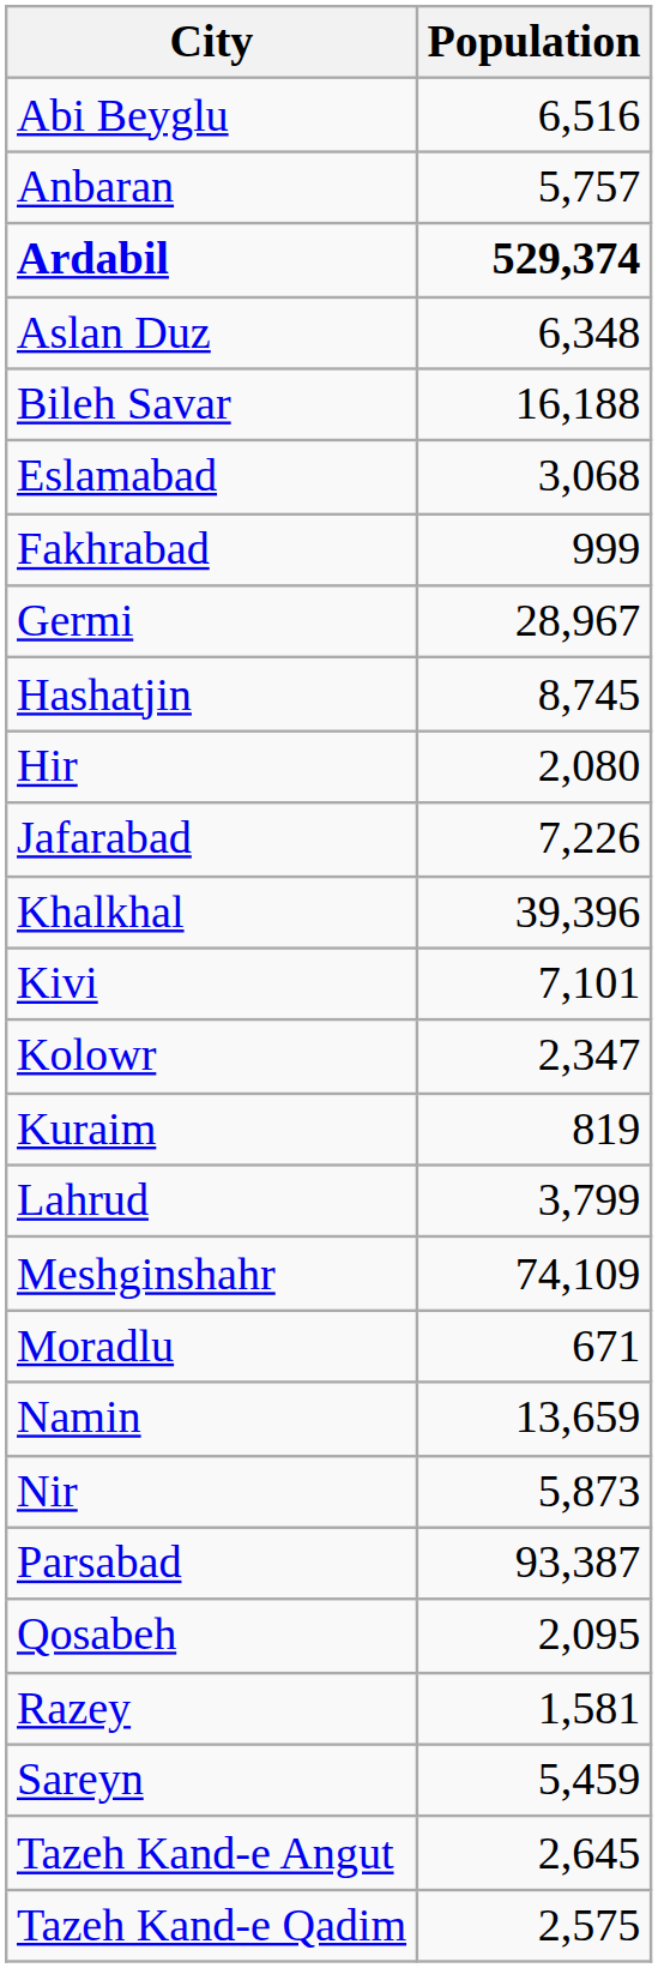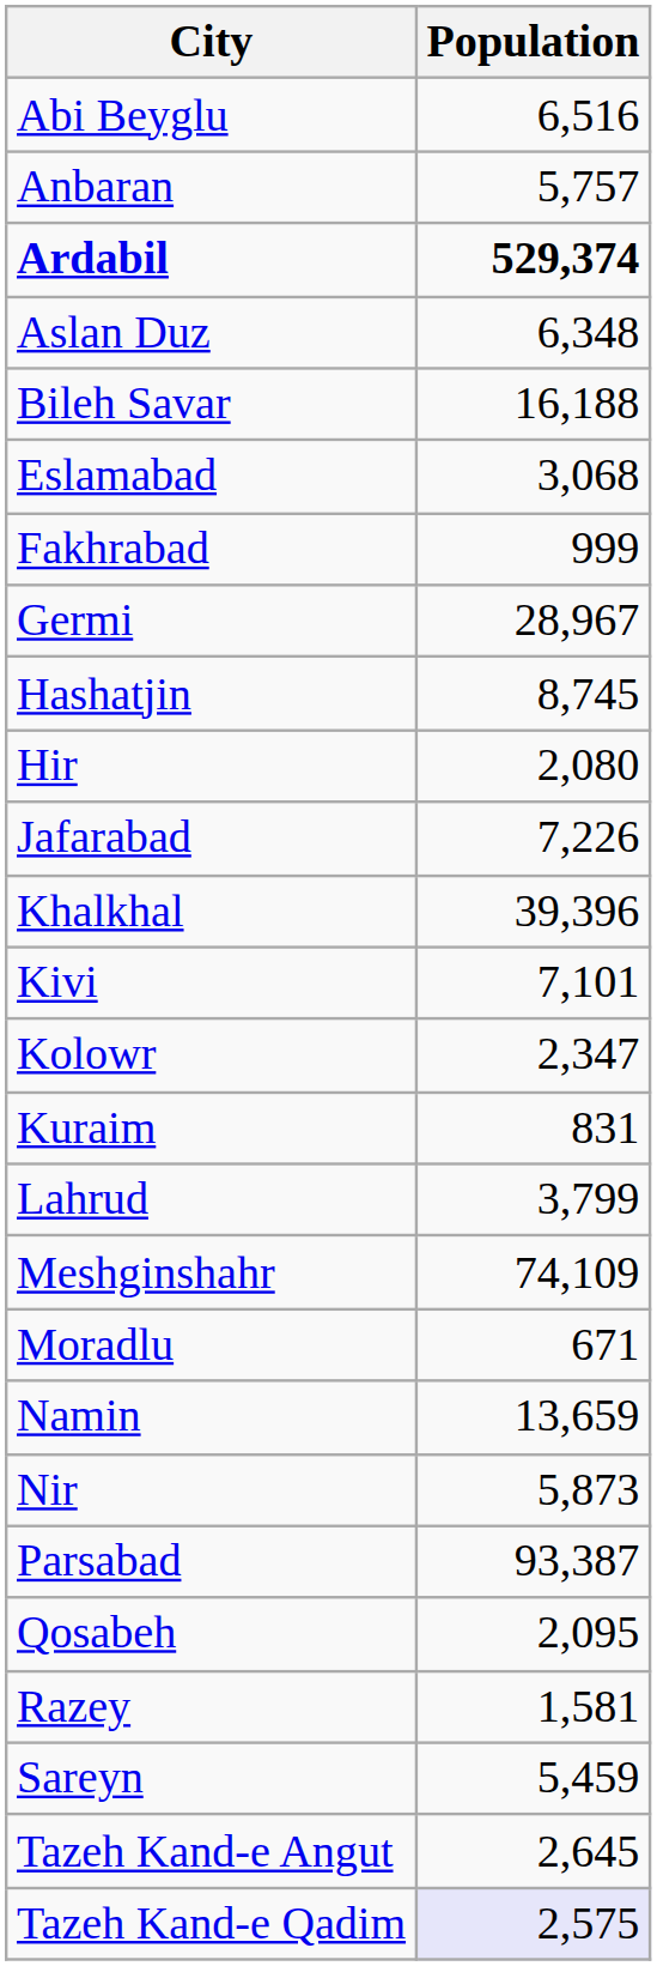 <table class="wikitable sortable">
 <tr>
 <th>City</th>
 <th>Population</th>
 </tr>
 <tr>
 <td><a href='#'>Abi Beyglu</a></td>
 <td style="text-align: right;">6,516</td>
 </tr>
 <tr>
 <td><a href='#'>Anbaran</a></td>
 <td style="text-align: right;">5,757</td>
 </tr>
 <tr>
 <td><strong><a href='#'>Ardabil</a></strong></td>
 <td style="text-align: right;"><strong>529,374</strong></td>
 </tr>
 <tr>
 <td><a href='#'>Aslan Duz</a></td>
 <td style="text-align: right;">6,348</td>
 </tr>
 <tr>
 <td><a href='#'>Bileh Savar</a></td>
 <td style="text-align: right;">16,188</td>
 </tr>
 <tr>
 <td><a href='#'>Eslamabad</a></td>
 <td style="text-align: right;">3,068</td>
 </tr>
 <tr>
 <td><a href='#'>Fakhrabad</a></td>
 <td style="text-align: right;">999</td>
 </tr>
 <tr>
 <td><a href='#'>Germi</a></td>
 <td style="text-align: right;">28,967</td>
 </tr>
 <tr>
 <td><a href='#'>Hashatjin</a></td>
 <td style="text-align: right;">8,745</td>
 </tr>
 <tr>
 <td><a href='#'>Hir</a></td>
 <td style="text-align: right;">2,080</td>
 </tr>
 <tr>
 <td><a href='#'>Jafarabad</a></td>
 <td style="text-align: right;">7,226</td>
 </tr>
 <tr>
 <td><a href='#'>Khalkhal</a></td>
 <td style="text-align: right;">39,396</td>
 </tr>
 <tr>
 <td><a href='#'>Kivi</a></td>
 <td style="text-align: right;">7,101</td>
 </tr>
 <tr>
 <td><a href='#'>Kolowr</a></td>
 <td style="text-align: right;">2,347</td>
 </tr>
 <tr>
 <td><a href='#'>Kuraim</a></td>
-<td style="text-align: right;">819</td>
+<td style="text-align: right;">831</td>
 </tr>
 <tr>
 <td><a href='#'>Lahrud</a></td>
 <td style="text-align: right;">3,799</td>
 </tr>
 <tr>
 <td><a href='#'>Meshginshahr</a></td>
 <td style="text-align: right;">74,109</td>
 </tr>
 <tr>
 <td><a href='#'>Moradlu</a></td>
 <td style="text-align: right;">671</td>
 </tr>
 <tr>
 <td><a href='#'>Namin</a></td>
 <td style="text-align: right;">13,659</td>
 </tr>
 <tr>
 <td><a href='#'>Nir</a></td>
 <td style="text-align: right;">5,873</td>
 </tr>
 <tr>
 <td><a href='#'>Parsabad</a></td>
 <td style="text-align: right;">93,387</td>
 </tr>
 <tr>
 <td><a href='#'>Qosabeh</a></td>
 <td style="text-align: right;">2,095</td>
 </tr>
 <tr>
 <td><a href='#'>Razey</a></td>
 <td style="text-align: right;">1,581</td>
 </tr>
 <tr>
 <td><a href='#'>Sareyn</a></td>
 <td style="text-align: right;">5,459</td>
 </tr>
 <tr>
 <td><a href='#'>Tazeh Kand-e Angut</a></td>
 <td style="text-align: right;">2,645</td>
 </tr>
 <tr>
 <td><a href='#'>Tazeh Kand-e Qadim</a></td>
-<td style="text-align: right;">2,575</td>
+<td style="background: lavender; text-align: right;">2,575</td>
 </tr>
 </table>
